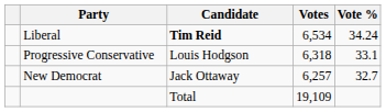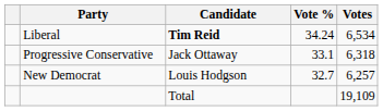 <table class="wikitable">
 <tr>
 <th></th>
 <th scope="col" width="175">Party</th>
 <th scope="col" width="150">Candidate</th>
+<th>Vote %</th>
 <th>Votes</th>
-<th>Vote %</th>
 </tr>
 <tr>
 <td>   </td>
 <td>Liberal</td>
 <td><strong>Tim Reid</strong></td>
+<td align=right>34.24</td>
 <td align=right>6,534</td>
-<td align=right>34.24</td>
 </tr>
 <tr>
 <td>   </td>
 <td>Progressive Conservative</td>
-<td>Louis Hodgson</td>
+<td>Jack Ottaway</td>
+<td align=right>33.1</td>
 <td align=right>6,318</td>
-<td align=right>33.1</td>
 </tr>
 <tr>
 <td>   </td>
 <td>New Democrat</td>
-<td>Jack Ottaway</td>
+<td>Louis Hodgson</td>
+<td align=right>32.7</td>
 <td align=right>6,257</td>
-<td align=right>32.7</td>
 </tr>
 <tr>
 <td></td>
 <td></td>
 <td>Total</td>
+<td></td>
 <td align=right>19,109</td>
-<td></td>
 </tr>
 </table>
